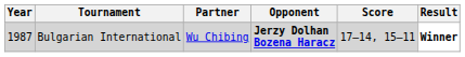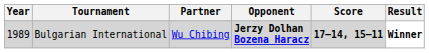 <table class="sortable wikitable" style="font-size: 90%;">
 <tr>
 <th>Year</th>
 <th>Tournament</th>
 <th>Partner</th>
 <th>Opponent</th>
 <th>Score</th>
 <th>Result</th>
 </tr>
 <tr style="background:#D5D5D5">
-<td align="center">1987</td>
+<td align="center">1989</td>
 <td align="left">Bulgarian International</td>
 <td align="left"> <a href='#'>Wu Chibing</a></td>
 <td align="left"><strong> Jerzy Dolhan <br>  <a href='#'>Bozena Haracz</a></strong></td>
-<td align="left">17–14, 15–11</td>
+<td align="left"><strong>17–14, 15–11</strong></td>
 <td style="text-align:left; background:white"> <strong>Winner</strong></td>
 </tr>
 </table>
